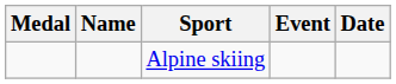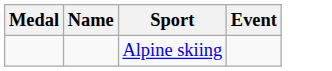 <table class="wikitable sortable" style="font-size:90%">
 <tr>
 <th>Medal</th>
 <th>Name</th>
 <th>Sport</th>
 <th>Event</th>
-<th>Date</th>
 </tr>
 <tr>
 <td></td>
 <td></td>
 <td><a href='#'>Alpine skiing</a></td>
 <td></td>
-<td></td>
 </tr>
 </table>
